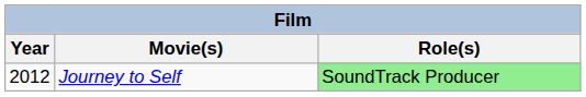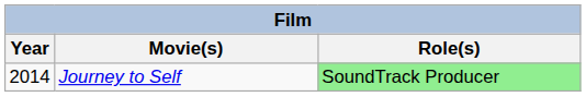 <table class="wikitable" style="font-size: 90%;">
 <tr>
 <th colspan="5" style="background: LightSteelBlue;">Film</th>
 </tr>
 <tr>
 <th>Year</th>
 <th width="200">Movie(s)</th>
 <th width="200">Role(s)</th>
 </tr>
 <tr>
-<td rowspan="1">2012</td>
+<td rowspan="1">2014</td>
 <td><em><a href='#'>Journey to Self</a></em></td>
 <td style="background: lightgreen;">SoundTrack Producer</td>
 </tr>
 </table>
